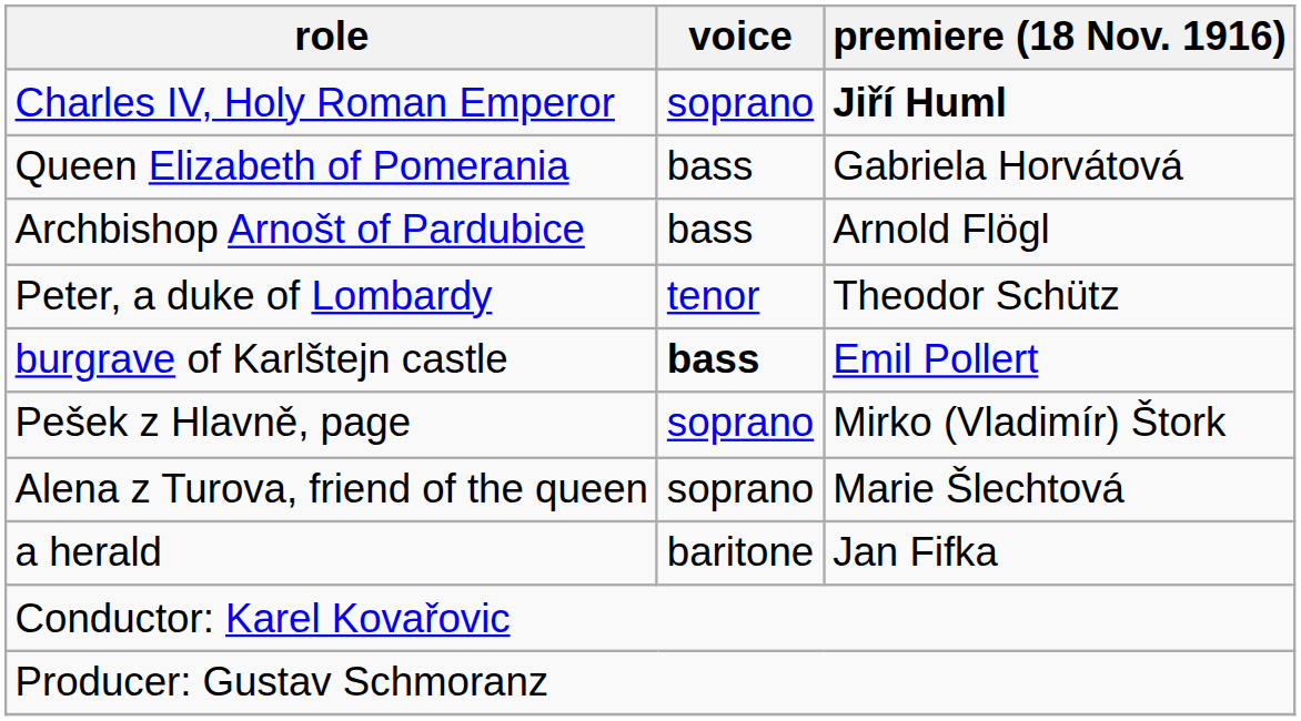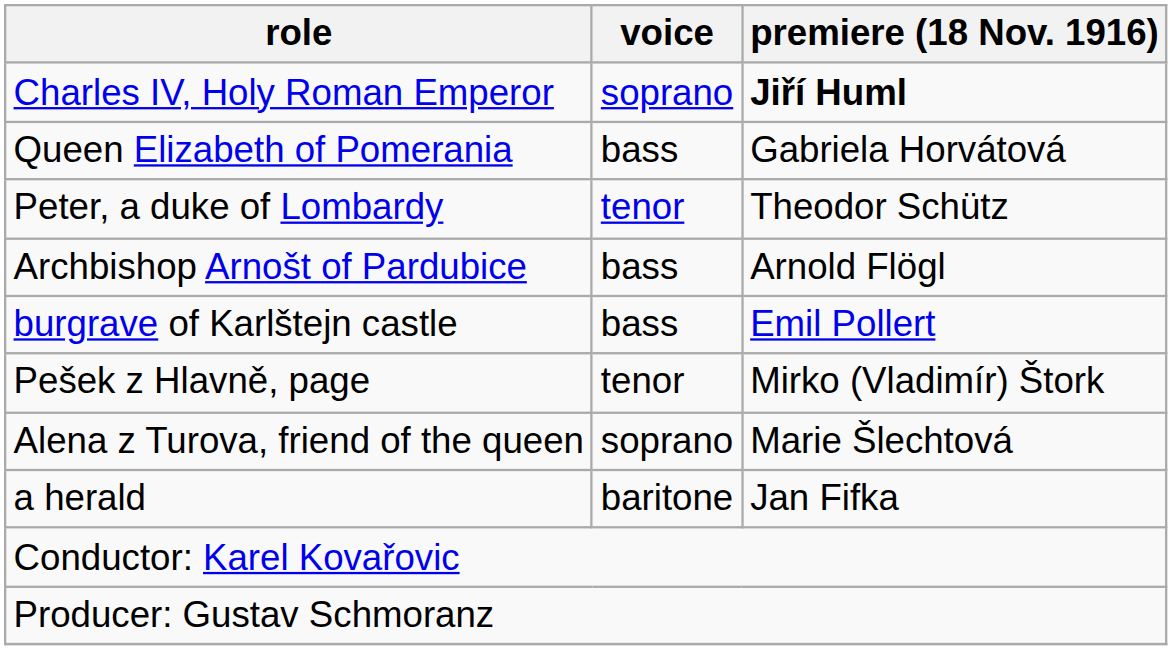 <table class="wikitable">
 <tr>
 <th>role</th>
 <th>voice</th>
 <th>premiere (18 Nov. 1916)</th>
 </tr>
 <tr>
 <td><a href='#'>Charles IV, Holy Roman Emperor</a></td>
 <td><a href='#'>soprano</a></td>
 <td><strong>Jiří Huml</strong></td>
 </tr>
 <tr>
 <td>Queen <a href='#'>Elizabeth of Pomerania</a></td>
 <td>bass</td>
 <td>Gabriela Horvátová</td>
 </tr>
 <tr>
+<td>Peter, a duke of <a href='#'>Lombardy</a></td>
+<td><a href='#'>tenor</a></td>
+<td>Theodor Schütz</td>
+</tr>
+<tr>
 <td>Archbishop <a href='#'>Arnošt of Pardubice</a></td>
 <td>bass</td>
 <td>Arnold Flögl</td>
 </tr>
 <tr>
-<td>Peter, a duke of <a href='#'>Lombardy</a></td>
-<td><a href='#'>tenor</a></td>
-<td>Theodor Schütz</td>
-</tr>
-<tr>
 <td><a href='#'>burgrave</a> of Karlštejn castle</td>
-<td><strong>bass</strong></td>
+<td>bass</td>
 <td><a href='#'>Emil Pollert</a></td>
 </tr>
 <tr>
 <td>Pešek z Hlavně, page</td>
-<td><a href='#'>soprano</a></td>
+<td>tenor</td>
 <td>Mirko (Vladimír) Štork</td>
 </tr>
 <tr>
 <td>Alena z Turova, friend of the queen</td>
 <td>soprano</td>
 <td>Marie Šlechtová</td>
 </tr>
 <tr>
 <td>a herald</td>
 <td>baritone</td>
 <td>Jan Fifka</td>
 </tr>
 <tr>
 <td colspan=3>Conductor: <a href='#'>Karel Kovařovic</a></td>
 </tr>
 <tr>
 <td colspan=3>Producer: Gustav Schmoranz</td>
 </tr>
 <tr>
 </tr>
 </table>
